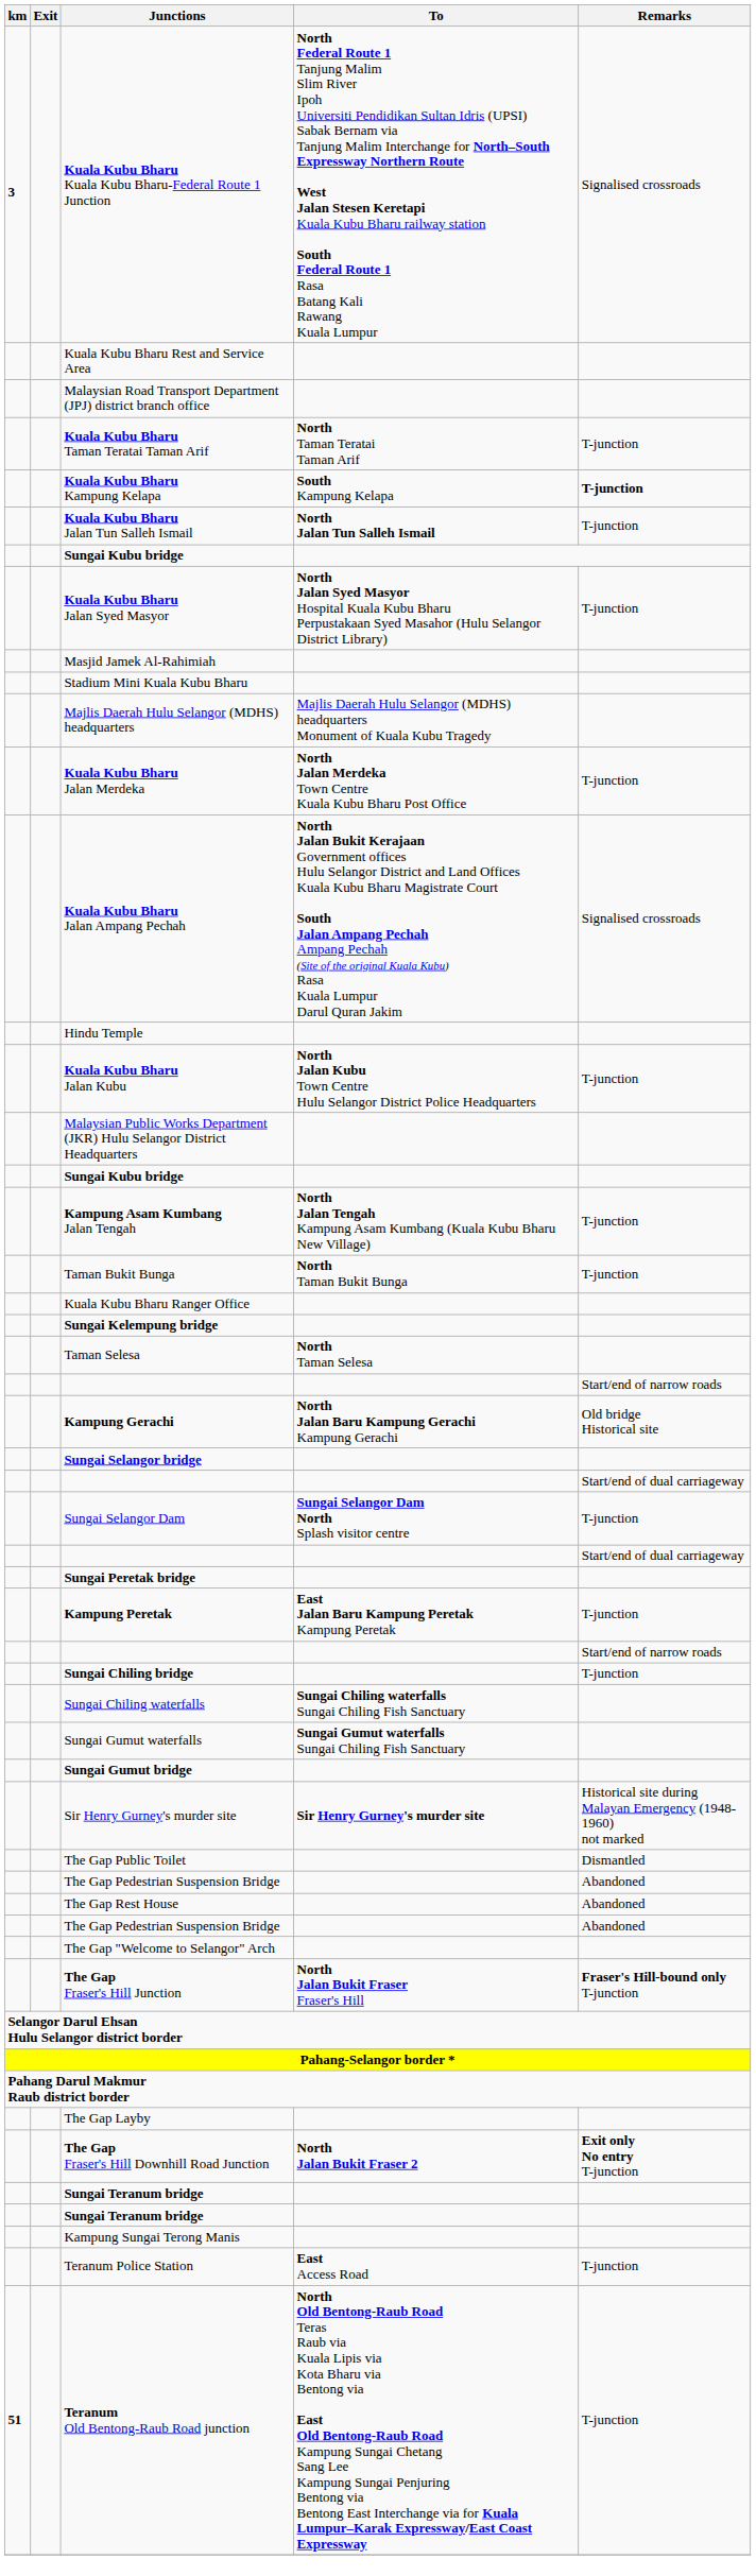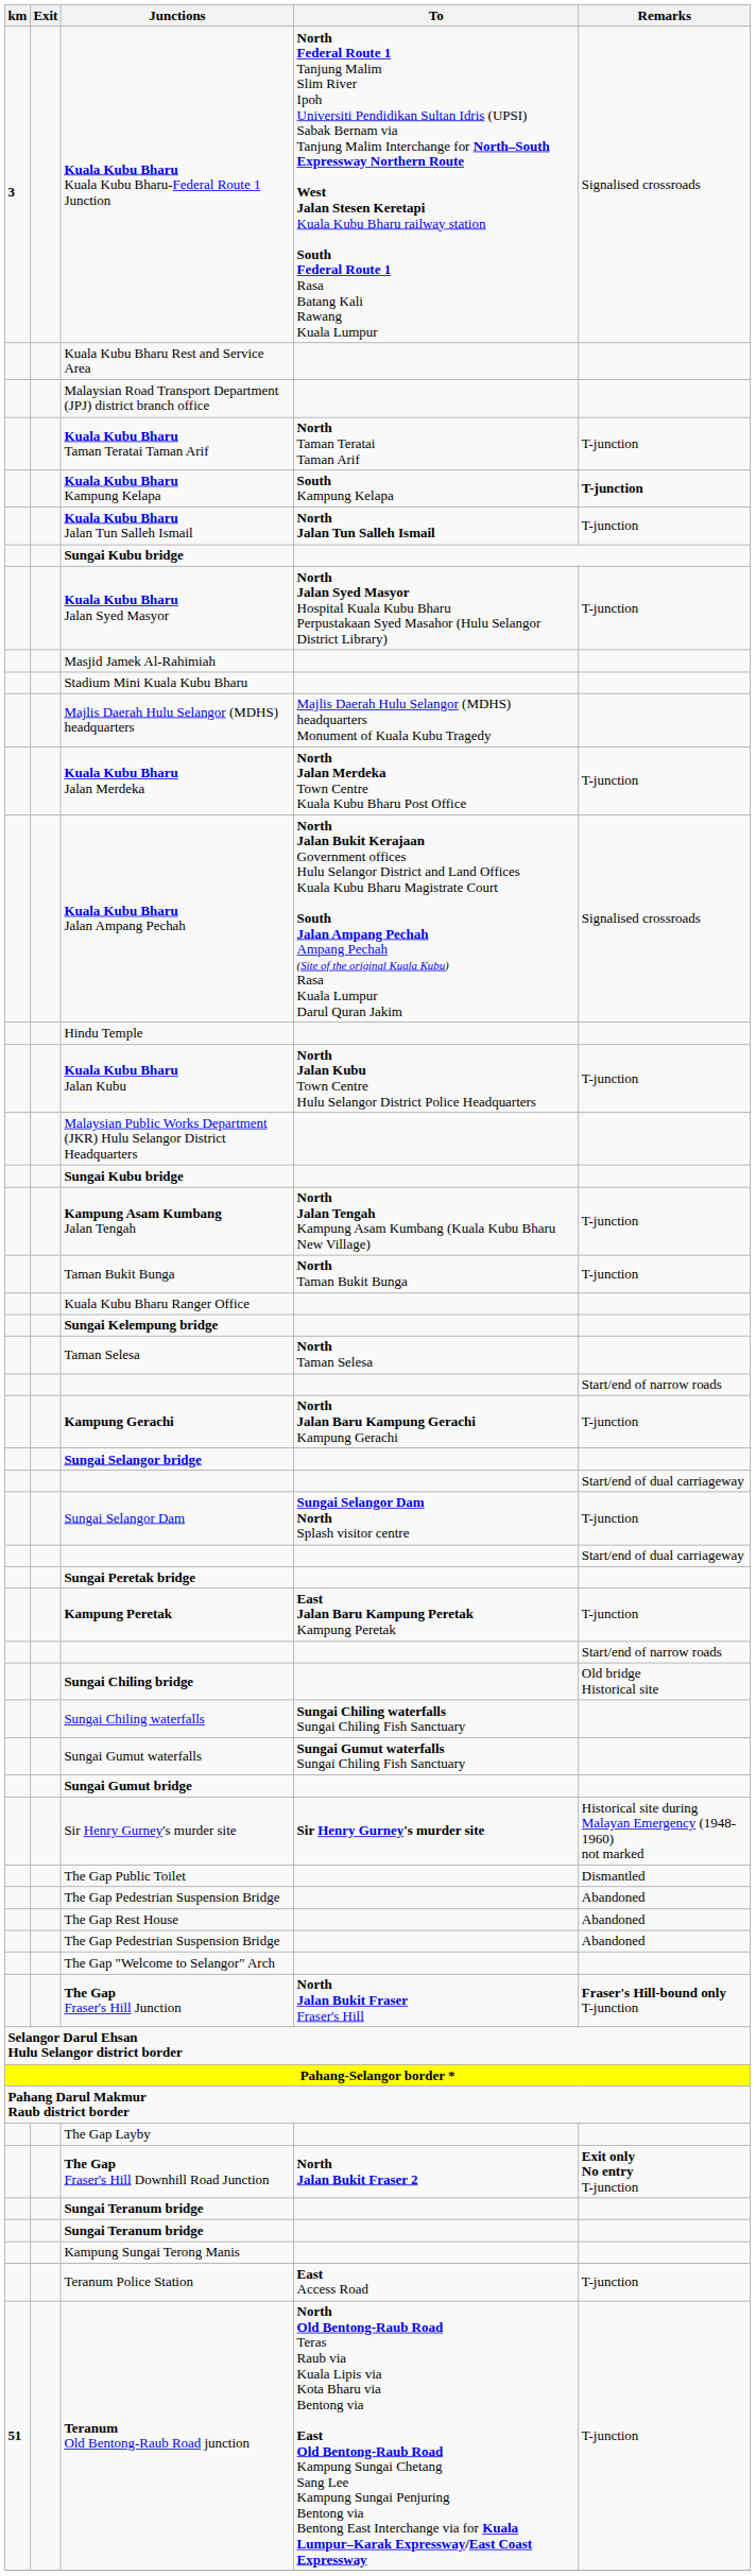 <table class="wikitable">
 <tr>
 <th>km</th>
 <th>Exit</th>
 <th>Junctions</th>
 <th>To</th>
 <th>Remarks</th>
 </tr>
 <tr>
 <td><br><strong>3</strong></td>
 <td></td>
 <td><strong><a href='#'>Kuala Kubu Bharu</a></strong><br>Kuala Kubu Bharu-<a href='#'>Federal Route 1</a> Junction</td>
 <td><strong>North</strong><br> <strong><a href='#'>Federal Route 1</a></strong><br>Tanjung Malim<br>Slim River<br>Ipoh<br><a href='#'>Universiti Pendidikan Sultan Idris</a> (UPSI) <br>Sabak Bernam via <br>Tanjung Malim Interchange for   <strong><a href='#'>North–South Expressway Northern Route</a></strong><br><br><strong>West</strong><br><strong>Jalan Stesen Keretapi</strong><br><a href='#'>Kuala Kubu Bharu railway station</a> <br><br><strong>South</strong><br> <strong><a href='#'>Federal Route 1</a></strong><br>Rasa<br>Batang Kali<br>Rawang<br>Kuala Lumpur</td>
 <td>Signalised crossroads</td>
 </tr>
 <tr>
 <td></td>
 <td></td>
 <td> Kuala Kubu Bharu Rest and Service Area</td>
 <td>    </td>
 <td></td>
 </tr>
 <tr>
 <td></td>
 <td></td>
 <td>Malaysian Road Transport Department (JPJ) district branch office</td>
 <td></td>
 <td></td>
 </tr>
 <tr>
 <td></td>
 <td></td>
 <td><strong><a href='#'>Kuala Kubu Bharu</a></strong><br>Taman Teratai Taman Arif</td>
 <td><strong>North</strong><br>Taman Teratai<br>Taman Arif</td>
 <td>T-junction</td>
 </tr>
 <tr>
 <td></td>
 <td></td>
 <td><strong><a href='#'>Kuala Kubu Bharu</a></strong><br>Kampung Kelapa</td>
 <td><strong>South</strong><br>Kampung Kelapa</td>
 <td><strong>T-junction</strong></td>
 </tr>
 <tr>
 <td></td>
 <td></td>
 <td><strong><a href='#'>Kuala Kubu Bharu</a></strong><br>Jalan Tun Salleh Ismail</td>
 <td><strong>North</strong><br><strong>Jalan Tun Salleh Ismail</strong></td>
 <td>T-junction</td>
 </tr>
 <tr>
 <td></td>
 <td></td>
 <td><strong>Sungai Kubu bridge</strong></td>
 </tr>
 <tr>
 <td></td>
 <td></td>
 <td><strong><a href='#'>Kuala Kubu Bharu</a></strong><br>Jalan Syed Masyor</td>
 <td><strong>North</strong><br><strong>Jalan Syed Masyor</strong><br>Hospital Kuala Kubu Bharu <br>Perpustakaan Syed Masahor (Hulu Selangor District Library)</td>
 <td>T-junction</td>
 </tr>
 <tr>
 <td></td>
 <td></td>
 <td>Masjid Jamek Al-Rahimiah</td>
 <td></td>
 <td></td>
 </tr>
 <tr>
 <td></td>
 <td></td>
 <td>Stadium Mini Kuala Kubu Bharu</td>
 <td></td>
 <td></td>
 </tr>
 <tr>
 <td></td>
 <td></td>
 <td><a href='#'>Majlis Daerah Hulu Selangor</a> (MDHS) headquarters</td>
 <td><a href='#'>Majlis Daerah Hulu Selangor</a> (MDHS) headquarters<br>Monument of Kuala Kubu Tragedy</td>
 <td></td>
 </tr>
 <tr>
 <td></td>
 <td></td>
 <td><strong><a href='#'>Kuala Kubu Bharu</a></strong><br>Jalan Merdeka</td>
 <td><strong>North</strong><br><strong>Jalan Merdeka</strong><br>Town Centre<br>Kuala Kubu Bharu Post Office</td>
 <td>T-junction</td>
 </tr>
 <tr>
 <td></td>
 <td></td>
 <td><strong><a href='#'>Kuala Kubu Bharu</a></strong><br>Jalan Ampang Pechah</td>
 <td><strong>North</strong><br><strong>Jalan Bukit Kerajaan</strong><br>Government offices<br>Hulu Selangor District and Land Offices<br>Kuala Kubu Bharu Magistrate Court<br><br><strong>South</strong><br> <strong><a href='#'>Jalan Ampang Pechah</a></strong><br><a href='#'>Ampang Pechah</a><br><small><em>(<a href='#'>Site of the original Kuala Kubu</a>)</em></small><br>Rasa<br>Kuala Lumpur<br>Darul Quran Jakim </td>
 <td>Signalised crossroads</td>
 </tr>
 <tr>
 <td></td>
 <td></td>
 <td>Hindu Temple</td>
 <td></td>
 <td></td>
 </tr>
 <tr>
 <td></td>
 <td></td>
 <td><strong><a href='#'>Kuala Kubu Bharu</a></strong><br>Jalan Kubu</td>
 <td><strong>North</strong><br><strong>Jalan Kubu</strong><br>Town Centre<br>Hulu Selangor District Police Headquarters</td>
 <td>T-junction</td>
 </tr>
 <tr>
 <td></td>
 <td></td>
 <td><a href='#'>Malaysian Public Works Department</a> (JKR) Hulu Selangor District Headquarters</td>
 <td></td>
 <td></td>
 </tr>
 <tr>
 <td></td>
 <td></td>
 <td><strong>Sungai Kubu bridge</strong></td>
 <td></td>
 <td></td>
 </tr>
 <tr>
 <td></td>
 <td></td>
 <td><strong>Kampung Asam Kumbang</strong><br>Jalan Tengah</td>
 <td><strong>North<br>Jalan Tengah</strong><br>Kampung Asam Kumbang (Kuala Kubu Bharu New Village)</td>
 <td>T-junction</td>
 </tr>
 <tr>
 <td></td>
 <td></td>
 <td>Taman Bukit Bunga</td>
 <td><strong>North</strong><br>Taman Bukit Bunga</td>
 <td>T-junction</td>
 </tr>
 <tr>
 <td></td>
 <td></td>
 <td>Kuala Kubu Bharu Ranger Office</td>
 <td></td>
 <td></td>
 </tr>
 <tr>
 <td></td>
 <td></td>
 <td><strong>Sungai Kelempung bridge</strong></td>
 <td></td>
 <td></td>
 </tr>
 <tr>
 <td></td>
 <td></td>
 <td>Taman Selesa</td>
 <td><strong>North</strong><br>Taman Selesa</td>
 <td></td>
 </tr>
 <tr>
 <td></td>
 <td></td>
 <td></td>
 <td></td>
 <td>Start/end of narrow roads</td>
 </tr>
 <tr>
 <td></td>
 <td></td>
 <td><strong>Kampung Gerachi</strong></td>
 <td><strong>North</strong><br><strong>Jalan Baru Kampung Gerachi</strong><br>Kampung Gerachi</td>
-<td>Old bridge<br>Historical site</td>
+<td>T-junction</td>
 </tr>
 <tr>
 <td></td>
 <td></td>
 <td><strong><a href='#'>Sungai Selangor bridge</a></strong></td>
 <td></td>
 <td></td>
 </tr>
 <tr>
 <td></td>
 <td></td>
 <td></td>
 <td></td>
 <td>Start/end of dual carriageway</td>
 </tr>
 <tr>
 <td></td>
 <td></td>
 <td><a href='#'>Sungai Selangor Dam</a></td>
 <td><strong><a href='#'>Sungai Selangor Dam</a></strong><br><strong>North</strong><br>Splash visitor centre<br>  </td>
 <td>T-junction</td>
 </tr>
 <tr>
 <td></td>
 <td></td>
 <td></td>
 <td></td>
 <td>Start/end of dual carriageway</td>
 </tr>
 <tr>
 <td></td>
 <td></td>
 <td><strong>Sungai Peretak bridge</strong></td>
 <td></td>
 <td></td>
 </tr>
 <tr>
 <td></td>
 <td></td>
 <td><strong>Kampung Peretak</strong></td>
 <td><strong>East</strong><br><strong>Jalan Baru Kampung Peretak</strong><br>Kampung Peretak</td>
 <td>T-junction</td>
 </tr>
 <tr>
 <td></td>
 <td></td>
 <td></td>
 <td></td>
 <td>Start/end of narrow roads</td>
 </tr>
 <tr>
 <td></td>
 <td></td>
 <td><strong>Sungai Chiling bridge</strong></td>
 <td></td>
-<td>T-junction</td>
+<td>Old bridge<br>Historical site</td>
 </tr>
 <tr>
 <td></td>
 <td></td>
 <td><a href='#'>Sungai Chiling waterfalls</a> </td>
 <td><strong>Sungai Chiling waterfalls </strong> <br>Sungai Chiling Fish Sanctuary<br>    </td>
 <td></td>
 </tr>
 <tr>
 <td></td>
 <td></td>
 <td>Sungai Gumut waterfalls </td>
 <td><strong>Sungai Gumut waterfalls</strong> <br>Sungai Chiling Fish Sanctuary<br>    </td>
 <td></td>
 </tr>
 <tr>
 <td></td>
 <td></td>
 <td><strong>Sungai Gumut bridge</strong></td>
 <td></td>
 <td></td>
 </tr>
 <tr>
 <td></td>
 <td></td>
 <td>Sir <a href='#'>Henry Gurney</a>'s murder site</td>
 <td><strong>Sir <a href='#'>Henry Gurney</a>'s murder site</strong><br> </td>
 <td>Historical site during <a href='#'>Malayan Emergency</a> (1948-1960)<br>not marked</td>
 </tr>
 <tr>
 <td></td>
 <td></td>
 <td>The Gap Public Toilet</td>
 <td> </td>
 <td>Dismantled</td>
 </tr>
 <tr>
 <td></td>
 <td></td>
 <td>The Gap Pedestrian Suspension Bridge</td>
 <td></td>
 <td>Abandoned</td>
 </tr>
 <tr>
 <td></td>
 <td></td>
 <td>The Gap Rest House</td>
 <td></td>
 <td>Abandoned</td>
 </tr>
 <tr>
 <td></td>
 <td></td>
 <td>The Gap Pedestrian Suspension Bridge</td>
 <td></td>
 <td>Abandoned</td>
 </tr>
 <tr>
 <td></td>
 <td></td>
 <td>The Gap "Welcome to Selangor" Arch</td>
 <td></td>
 <td></td>
 </tr>
 <tr>
 <td></td>
 <td></td>
 <td><strong>The Gap</strong><br><a href='#'>Fraser's Hill</a> Junction</td>
 <td><strong>North</strong><br> <strong><a href='#'>Jalan Bukit Fraser</a></strong><br><a href='#'>Fraser's Hill</a></td>
 <td><strong>Fraser's Hill-bound only</strong><br>T-junction</td>
 </tr>
 <tr>
 <td style="width:600px" colspan="6" style="text-align:center; background:blue;"><strong><span>Selangor Darul Ehsan<br>Hulu Selangor district border</span></strong></td>
 </tr>
 <tr>
 <td colspan="6"  style="width:600px; text-align:center; background:yellow;"><strong><span>Pahang-Selangor border *</span></strong></td>
 </tr>
 <tr>
 <td style="width:600px" colspan="6" style="text-align:center; background:blue;"><strong><span>Pahang Darul Makmur<br>Raub district border</span></strong></td>
 </tr>
 <tr>
 <td></td>
 <td></td>
 <td>The Gap Layby</td>
 <td>    </td>
 <td></td>
 </tr>
 <tr>
 <td></td>
 <td></td>
 <td><strong>The Gap</strong><br><a href='#'>Fraser's Hill</a> Downhill Road Junction</td>
 <td><strong>North</strong><br> <strong><a href='#'>Jalan Bukit Fraser 2</a></strong></td>
 <td><strong>Exit only</strong><br><strong>No entry</strong><br>T-junction</td>
 </tr>
 <tr>
 <td></td>
 <td></td>
 <td><strong>Sungai Teranum bridge</strong></td>
 <td></td>
 <td></td>
 </tr>
 <tr>
 <td></td>
 <td></td>
 <td><strong>Sungai Teranum bridge</strong></td>
 <td></td>
 <td></td>
 </tr>
 <tr>
 <td></td>
 <td></td>
 <td>Kampung Sungai Terong Manis</td>
 <td></td>
 <td></td>
 </tr>
 <tr>
 <td></td>
 <td></td>
 <td>Teranum Police Station</td>
 <td><strong>East</strong><br>Access Road</td>
 <td>T-junction</td>
 </tr>
 <tr>
 <td> <strong>51</strong></td>
 <td></td>
 <td><strong>Teranum</strong><br><a href='#'>Old Bentong-Raub Road</a> junction</td>
 <td><strong>North</strong><br> <strong><a href='#'>Old Bentong-Raub Road</a></strong><br>Teras<br>Raub via <br>Kuala Lipis via <br>Kota Bharu via <br>Bentong via <br><br><strong>East</strong><br> <strong><a href='#'>Old Bentong-Raub Road</a></strong> <br>Kampung Sungai Chetang<br>Sang Lee<br>Kampung Sungai Penjuring<br>Bentong via <br>Bentong East Interchange via  for    <strong><a href='#'>Kuala Lumpur–Karak Expressway</a>/<a href='#'>East Coast Expressway</a></strong></td>
 <td>T-junction</td>
 </tr>
 <tr>
 </tr>
 </table>
